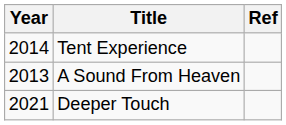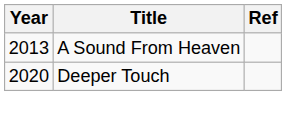 <table class="wikitable">
 <tr>
 <th>Year</th>
 <th>Title</th>
 <th>Ref</th>
 </tr>
 <tr>
-<td>2014</td>
-<td>Tent Experience</td>
-<td></td>
-</tr>
-<tr>
 <td>2013</td>
 <td>A Sound From Heaven</td>
 <td></td>
 </tr>
 <tr>
-<td>2021</td>
+<td>2020</td>
 <td>Deeper Touch</td>
 <td></td>
 </tr>
 </table>
